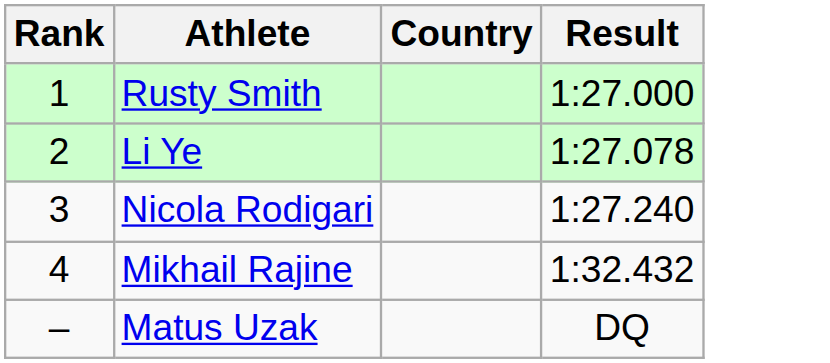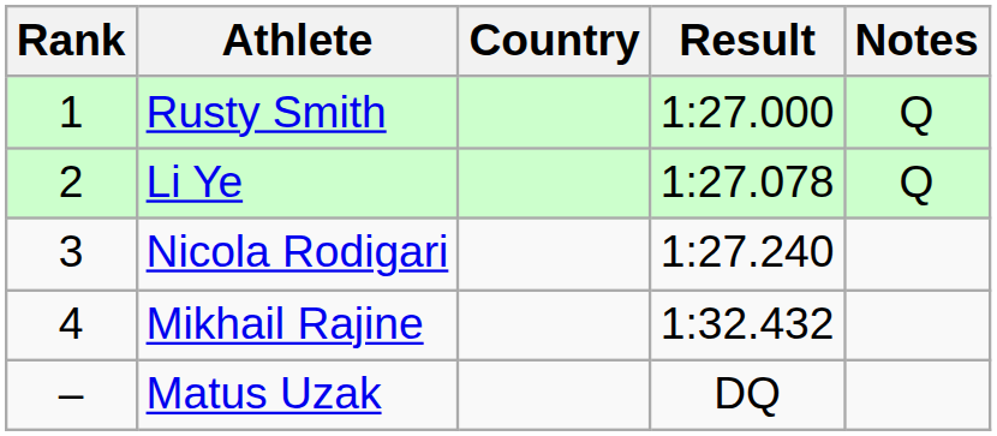 <table class="wikitable sortable" style="text-align:center">
 <tr>
 <th>Rank</th>
 <th>Athlete</th>
 <th>Country</th>
 <th>Result</th>
+<th>Notes</th>
 </tr>
 <tr bgcolor=ccffcc>
 <td>1</td>
 <td align=left><a href='#'>Rusty Smith</a></td>
 <td></td>
 <td>1:27.000</td>
+<td>Q </td>
 </tr>
 <tr bgcolor=ccffcc>
 <td>2</td>
 <td align=left><a href='#'>Li Ye</a></td>
 <td></td>
 <td>1:27.078</td>
+<td>Q</td>
 </tr>
 <tr>
 <td>3</td>
 <td align=left><a href='#'>Nicola Rodigari</a></td>
 <td></td>
 <td>1:27.240</td>
+<td></td>
 </tr>
 <tr>
 <td>4</td>
 <td align=left><a href='#'>Mikhail Rajine</a></td>
 <td></td>
 <td>1:32.432</td>
+<td></td>
 </tr>
 <tr>
 <td>–</td>
 <td align=left><a href='#'>Matus Uzak</a></td>
 <td></td>
 <td>DQ</td>
+<td></td>
 </tr>
 </table>
